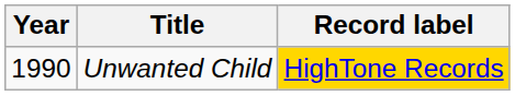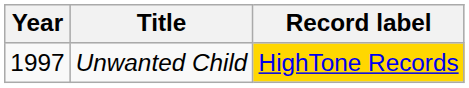 <table class="wikitable sortable">
 <tr>
 <th>Year</th>
 <th>Title</th>
 <th>Record label</th>
 </tr>
 <tr>
-<td>1990</td>
+<td>1997</td>
 <td><em>Unwanted Child</em></td>
 <td style="background: gold; text-align:center;"><a href='#'>HighTone Records</a></td>
 </tr>
 </table>
